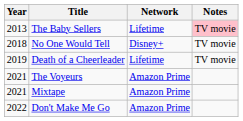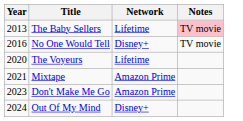 <table class="wikitable sortable">
 <tr>
 <th>Year</th>
 <th>Title</th>
 <th>Network</th>
 <th>Notes</th>
 </tr>
 <tr>
 <td>2013</td>
 <td><a href='#'>The Baby Sellers</a></td>
 <td><a href='#'>Lifetime</a></td>
 <td style="background: pink;">TV movie</td>
 </tr>
 <tr>
-<td>2018</td>
+<td>2016</td>
 <td><a href='#'>No One Would Tell</a></td>
 <td><a href='#'>Disney+</a></td>
 <td>TV movie</td>
 </tr>
 <tr>
-<td>2019</td>
-<td><a href='#'>Death of a Cheerleader</a></td>
+<td>2020</td>
+<td><a href='#'>The Voyeurs</a></td>
 <td><a href='#'>Lifetime</a></td>
-<td>TV movie</td>
-</tr>
-<tr>
-<td>2021</td>
-<td><a href='#'>The Voyeurs</a></td>
-<td><a href='#'>Amazon Prime</a></td>
 <td></td>
 </tr>
 <tr>
 <td>2021</td>
 <td><a href='#'>Mixtape</a></td>
 <td><a href='#'>Amazon Prime</a></td>
 <td></td>
 </tr>
 <tr>
-<td>2022</td>
+<td>2023</td>
 <td><a href='#'>Don't Make Me Go</a></td>
 <td><a href='#'>Amazon Prime</a></td>
 <td></td>
 </tr>
+<tr>
+<td>2024</td>
+<td><a href='#'>Out Of My Mind</a></td>
+<td><a href='#'>Disney+</a></td>
+<td></td>
+</tr>
 </table>
